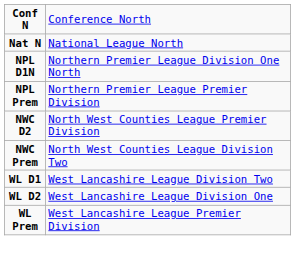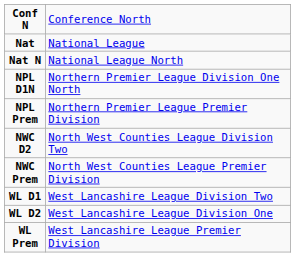 <table class="wikitable" style="width:350px">
 <tr>
 <td style=text-align:center><strong>Conf N</strong></td>
 <td><a href='#'>Conference North</a></td>
+</tr>
+<tr>
+<td style=text-align:center><strong>Nat</strong></td>
+<td><a href='#'>National League</a></td>
 </tr>
 <tr>
 <td style=text-align:center><strong>Nat N</strong></td>
 <td><a href='#'>National League North</a></td>
 </tr>
 <tr>
 <td style=text-align:center><strong>NPL<br>D1N</strong></td>
 <td><a href='#'>Northern Premier League Division One North</a></td>
 </tr>
 <tr>
 <td style=text-align:center><strong>NPL<br>Prem</strong></td>
 <td><a href='#'>Northern Premier League Premier Division</a></td>
 </tr>
 <tr>
 <td style=text-align:center><strong>NWC<br>D2</strong></td>
-<td><a href='#'>North West Counties League Premier Division</a></td>
+<td><a href='#'>North West Counties League Division Two</a></td>
 </tr>
 <tr>
 <td style=text-align:center><strong>NWC<br>Prem</strong></td>
-<td><a href='#'>North West Counties League Division Two</a></td>
+<td><a href='#'>North West Counties League Premier Division</a></td>
 </tr>
 <tr>
 <td style=text-align:center><strong>WL D1</strong></td>
 <td><a href='#'>West Lancashire League Division Two</a></td>
 </tr>
 <tr>
 <td style=text-align:center><strong>WL D2</strong></td>
 <td><a href='#'>West Lancashire League Division One</a></td>
 </tr>
 <tr>
 <td style=text-align:center><strong>WL<br>Prem</strong></td>
 <td><a href='#'>West Lancashire League Premier Division</a></td>
 </tr>
 </table>
